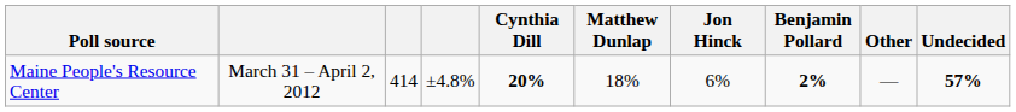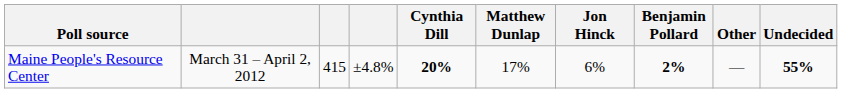 <table class="wikitable" style="text-align:center">
 <tr valign= bottom>
 <th>Poll source</th>
 <th></th>
 <th></th>
 <th></th>
 <th style="width:75px;">Cynthia<br>Dill</th>
 <th style="width:75px;">Matthew<br>Dunlap</th>
 <th style="width:75px;">Jon<br>Hinck</th>
 <th style="width:75px;">Benjamin<br>Pollard</th>
 <th>Other</th>
 <th>Undecided</th>
 </tr>
 <tr>
 <td align=left><a href='#'>Maine People's Resource Center</a></td>
 <td>March 31 – April 2, 2012</td>
-<td>414</td>
+<td>415</td>
 <td>±4.8%</td>
 <td><strong>20%</strong></td>
-<td>18%</td>
+<td>17%</td>
 <td>6%</td>
 <td><strong>2%</strong></td>
 <td>—</td>
-<td><strong>57%</strong></td>
+<td><strong>55%</strong></td>
 </tr>
 </table>
